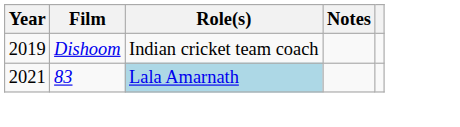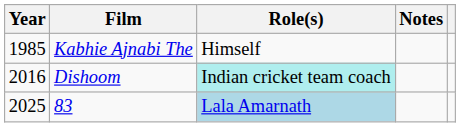 <table class="wikitable plainrowheaders" style="margin-right: 0;">
 <tr>
 <th scope="col">Year</th>
 <th scope="col">Film</th>
 <th>Role(s)</th>
 <th scope="col" class="unsortable">Notes</th>
 <th scope="col" class="unsortable"></th>
 </tr>
 <tr>
-<td>2019</td>
-<td><em><a href='#'>Dishoom</a></em></td>
-<td>Indian cricket team coach</td>
+<td>1985</td>
+<td><em><a href='#'>Kabhie Ajnabi The</a></em></td>
+<td>Himself</td>
 <td></td>
 <td></td>
 </tr>
 <tr>
-<td>2021</td>
+<td>2016</td>
+<td><em><a href='#'>Dishoom</a></em></td>
+<td style="background: paleturquoise;">Indian cricket team coach</td>
+<td></td>
+<td></td>
+</tr>
+<tr>
+<td>2025</td>
 <td><em><a href='#'>83</a></em></td>
 <td style="background: lightblue;"><a href='#'>Lala Amarnath</a></td>
 <td></td>
 <td></td>
 </tr>
 </table>
